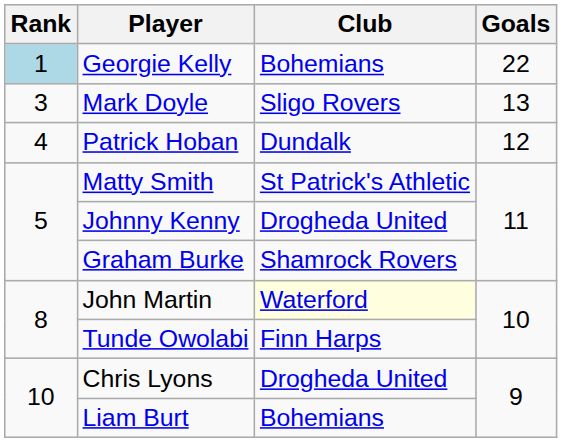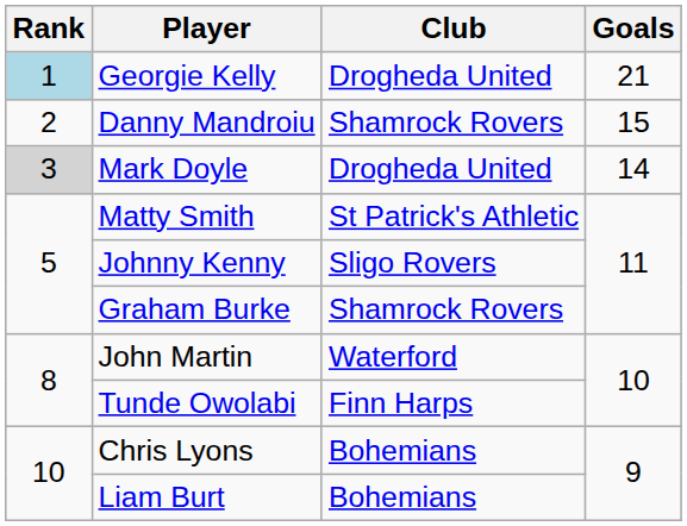 <table class="wikitable" style="text-align:center">
 <tr>
 <th>Rank</th>
 <th>Player</th>
 <th>Club</th>
 <th>Goals</th>
 </tr>
 <tr>
 <td rowspan=1 style="background: lightblue;">1</td>
 <td align="left"> <a href='#'>Georgie Kelly</a></td>
-<td align="left"><a href='#'>Bohemians</a></td>
-<td rowspan=1>22</td>
+<td align="left"><a href='#'>Drogheda United</a></td>
+<td rowspan=1>21</td>
 </tr>
 <tr>
-<td rowspan=1>3</td>
-<td align="left"> <a href='#'>Mark Doyle</a></td>
-<td align="left"><a href='#'>Sligo Rovers</a></td>
-<td rowspan=1>13</td>
+<td rowspan=1>2</td>
+<td align="left"> <a href='#'>Danny Mandroiu</a></td>
+<td align="left"><a href='#'>Shamrock Rovers</a></td>
+<td rowspan=1>15</td>
 </tr>
 <tr>
-<td rowspan=1>4</td>
-<td align="left"> <a href='#'>Patrick Hoban</a></td>
-<td align="left"><a href='#'>Dundalk</a></td>
-<td rowspan=1>12</td>
+<td rowspan=1 style="background: lightgrey;">3</td>
+<td align="left"> <a href='#'>Mark Doyle</a></td>
+<td align="left"><a href='#'>Drogheda United</a></td>
+<td rowspan=1>14</td>
 </tr>
 <tr>
 <td rowspan=3>5</td>
 <td align="left"> <a href='#'>Matty Smith</a></td>
 <td align="left"><a href='#'>St Patrick's Athletic</a></td>
 <td rowspan=3>11</td>
 </tr>
 <tr>
 <td align="left"> <a href='#'>Johnny Kenny</a></td>
-<td align="left"><a href='#'>Drogheda United</a></td>
+<td align="left"><a href='#'>Sligo Rovers</a></td>
 </tr>
 <tr>
 <td align="left"> <a href='#'>Graham Burke</a></td>
 <td align="left"><a href='#'>Shamrock Rovers</a></td>
 </tr>
 <tr>
 <td rowspan=2>8</td>
 <td align="left"> John Martin</td>
-<td align="left" style="background: lightyellow;"><a href='#'>Waterford</a></td>
+<td align="left"><a href='#'>Waterford</a></td>
 <td rowspan=2>10</td>
 </tr>
 <tr>
 <td align="left"> <a href='#'>Tunde Owolabi</a></td>
 <td align="left"><a href='#'>Finn Harps</a></td>
 </tr>
 <tr>
 <td rowspan=2>10</td>
 <td align="left"> Chris Lyons</td>
-<td align="left"><a href='#'>Drogheda United</a></td>
+<td align="left"><a href='#'>Bohemians</a></td>
 <td rowspan=2>9</td>
 </tr>
 <tr>
 <td align="left"> <a href='#'>Liam Burt</a></td>
 <td align="left"><a href='#'>Bohemians</a></td>
 </tr>
 </table>
